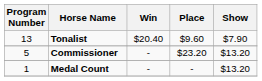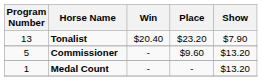 <table class="wikitable sortable" style="font-size:90%">
 <tr>
 <th width="48px">Program <br> Number</th>
 <th width="110px">Horse Name</th>
 <th width="58px">Win</th>
 <th width="58px">Place</th>
 <th width="58px">Show</th>
 </tr>
 <tr>
 <td align=center>13</td>
 <td><strong>Tonalist</strong></td>
 <td align=center>$20.40</td>
-<td align=center>$9.60</td>
+<td align=center>$23.20</td>
 <td align=center>$7.90</td>
 </tr>
 <tr>
 </tr>
 <tr>
 <td align=center>5</td>
 <td><strong>Commissioner</strong></td>
 <td align=center>-</td>
-<td align=center>$23.20</td>
+<td align=center>$9.60</td>
 <td align=center>$13.20</td>
 </tr>
 <tr>
 </tr>
 <tr>
 <td align=center>1</td>
 <td><strong>Medal Count</strong></td>
 <td align=center>-</td>
 <td align=center>-</td>
 <td align=center>$13.20</td>
 </tr>
 <tr>
 </tr>
 </table>
